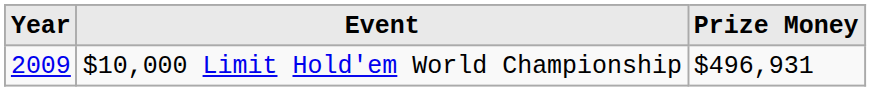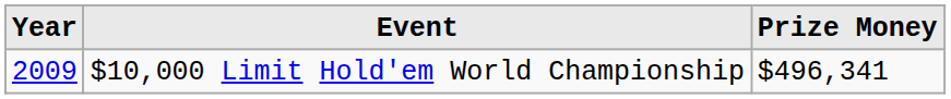 <table class="wikitable">
 <tr>
 <th style="background: #E9E9E9;">Year</th>
 <th style="background: #E9E9E9;">Event</th>
 <th style="background: #E9E9E9;">Prize Money</th>
 </tr>
 <tr>
 <td><a href='#'>2009</a></td>
 <td>$10,000 <a href='#'>Limit</a> <a href='#'>Hold'em</a> World Championship</td>
-<td>$496,931</td>
+<td>$496,341</td>
 </tr>
 </table>
